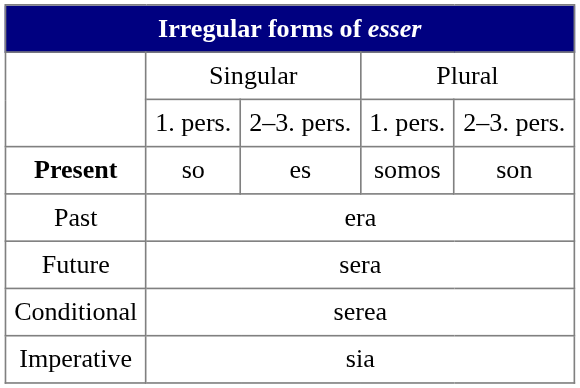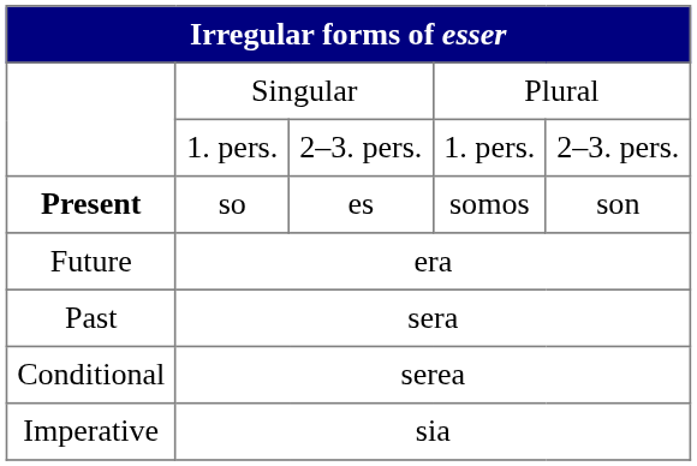 <table border="1" cellpadding="5" cellspacing="0" align="right" style="border-collapse:collapse;text-align:center;margin-right:5px">
 <tr>
 <td colspan=7 style="background: navy; color: white"><strong>Irregular forms of <em>esser<strong><em></td>
 </tr>
 <tr>
 <td rowspan=2></td>
 <td colspan=3></strong>Singular<strong></td>
 <td colspan=3></strong>Plural<strong></td>
 </tr>
 <tr>
 <td>1. pers.</td>
 <td colspan=2>2–3. pers.</td>
 <td>1. pers.</td>
 <td colspan=2>2–3. pers.</td>
 </tr>
 <tr>
 <td><strong>Present</strong></td>
 <td></em>so<em></td>
 <td colspan=2></em>es<em></td>
 <td></em>somos<em></td>
 <td colspan=2></em>son<em></td>
 </tr>
 <tr>
-<td>Past</td>
+<td>Future</td>
 <td colspan=6></em>era<em></td>
 </tr>
 <tr>
-<td>Future</td>
+<td>Past</td>
 <td colspan=6></em>sera<em></td>
 </tr>
 <tr>
 <td>Conditional</td>
 <td colspan=6></em>serea<em></td>
 </tr>
 <tr>
 <td>Imperative</td>
 <td colspan=6></em>sia<em></td>
 </tr>
 </table>
